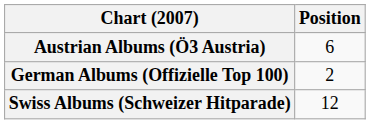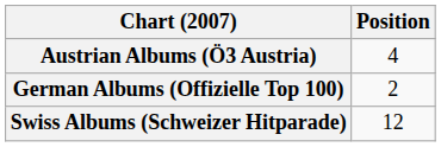 <table class="wikitable sortable plainrowheaders" style="text-align:center">
 <tr>
 <th scope="col">Chart (2007)</th>
 <th scope="col">Position</th>
 </tr>
 <tr>
 <th scope="row">Austrian Albums (Ö3 Austria)</th>
-<td>6</td>
+<td>4</td>
 </tr>
 <tr>
 <th scope="row">German Albums (Offizielle Top 100)</th>
 <td>2</td>
 </tr>
 <tr>
 <th scope="row">Swiss Albums (Schweizer Hitparade)</th>
 <td>12</td>
 </tr>
 </table>
